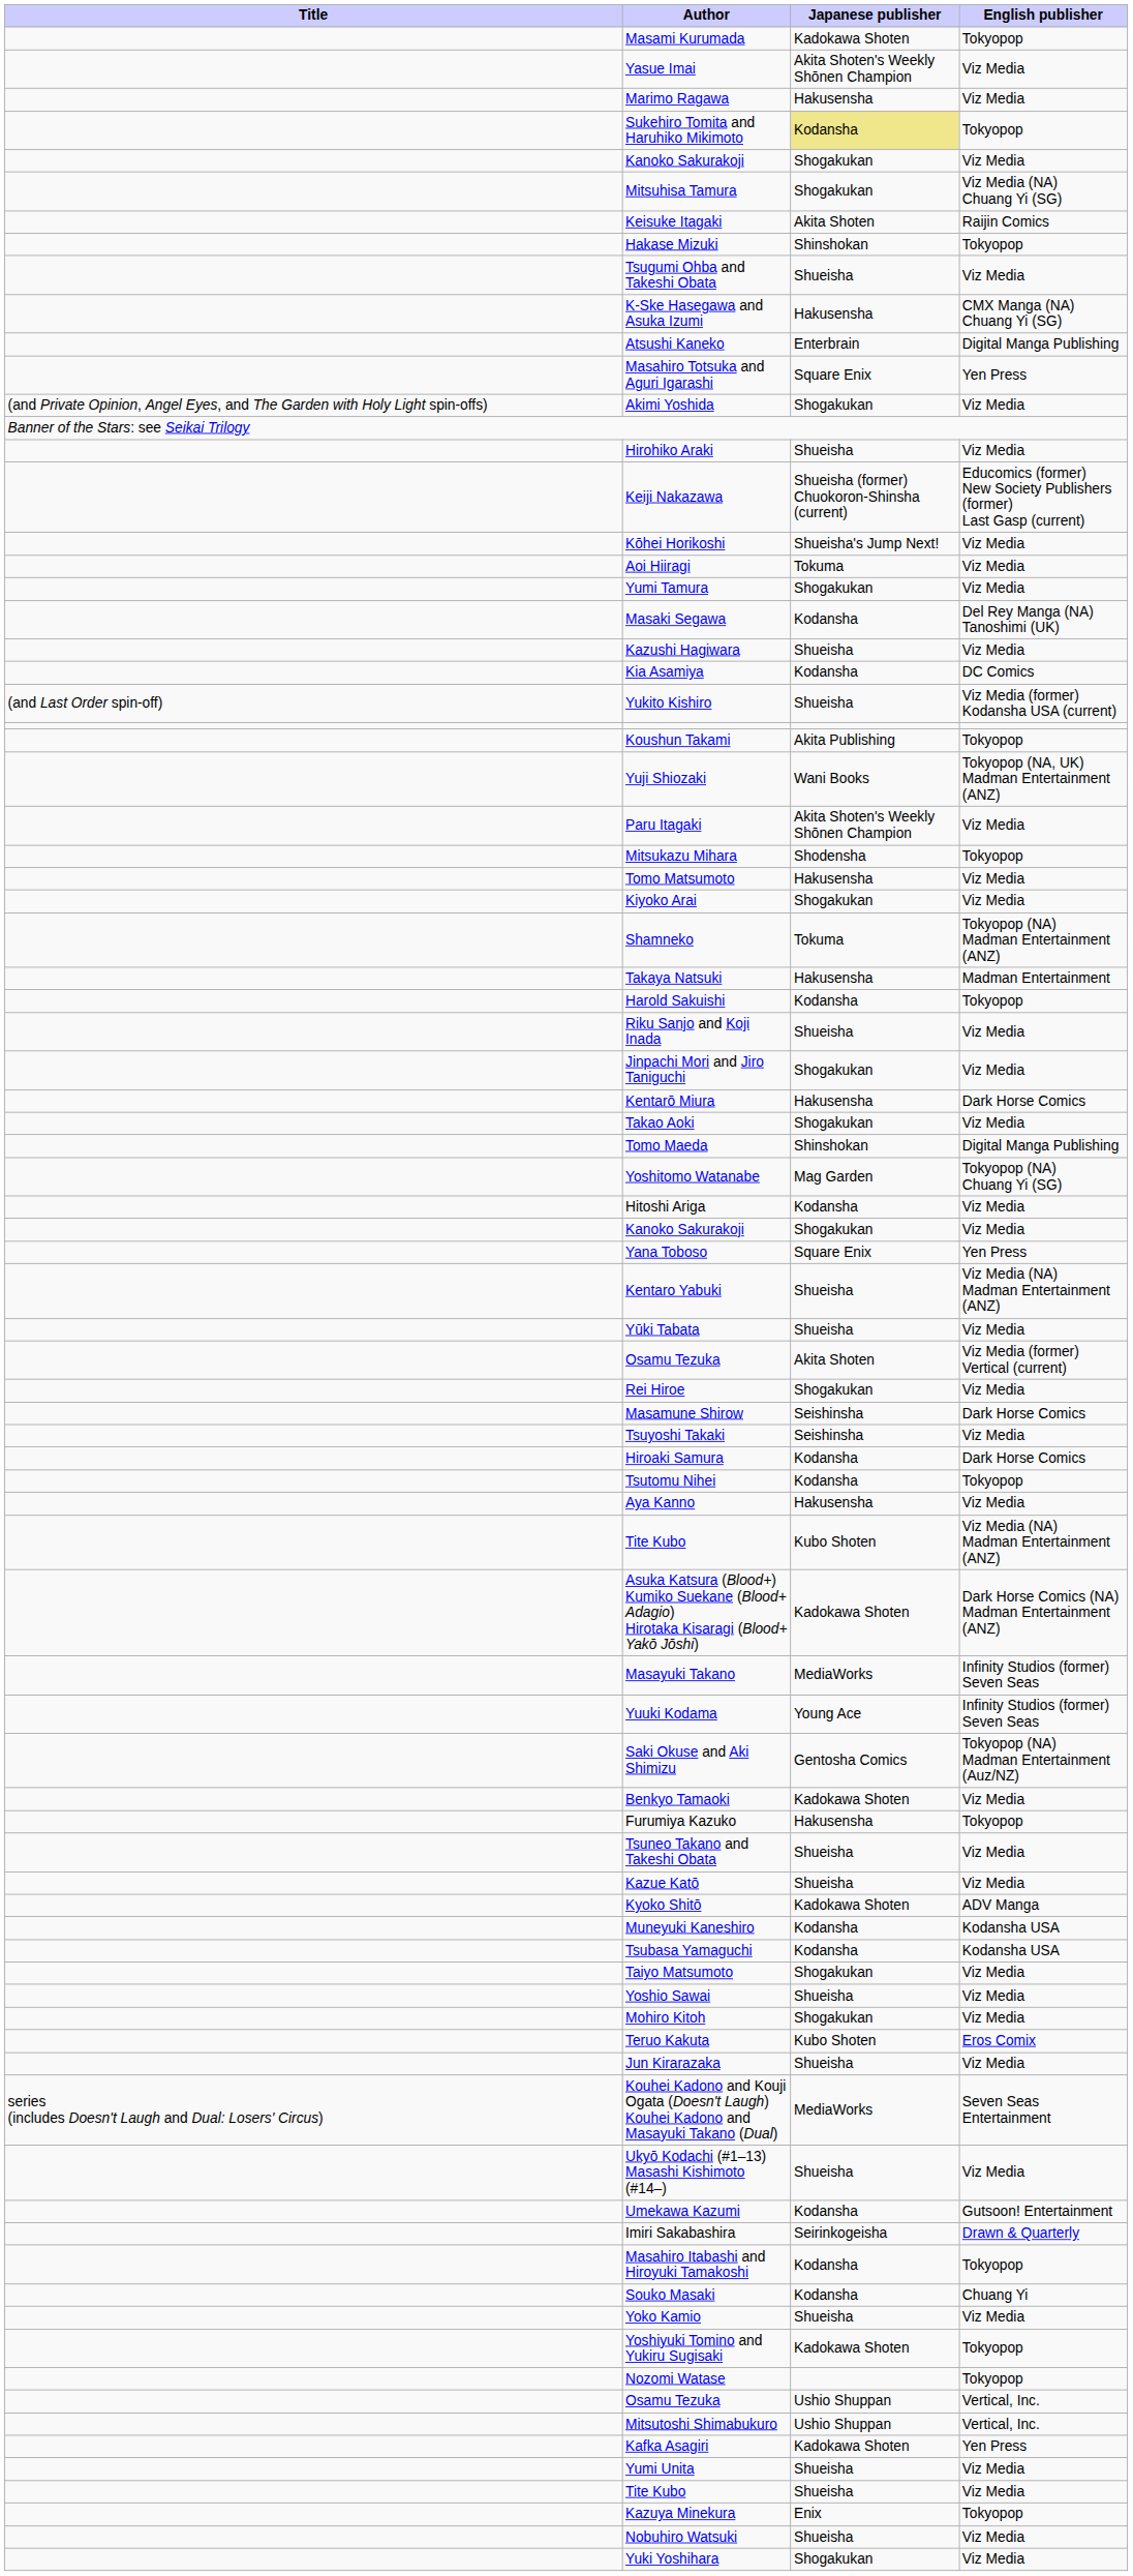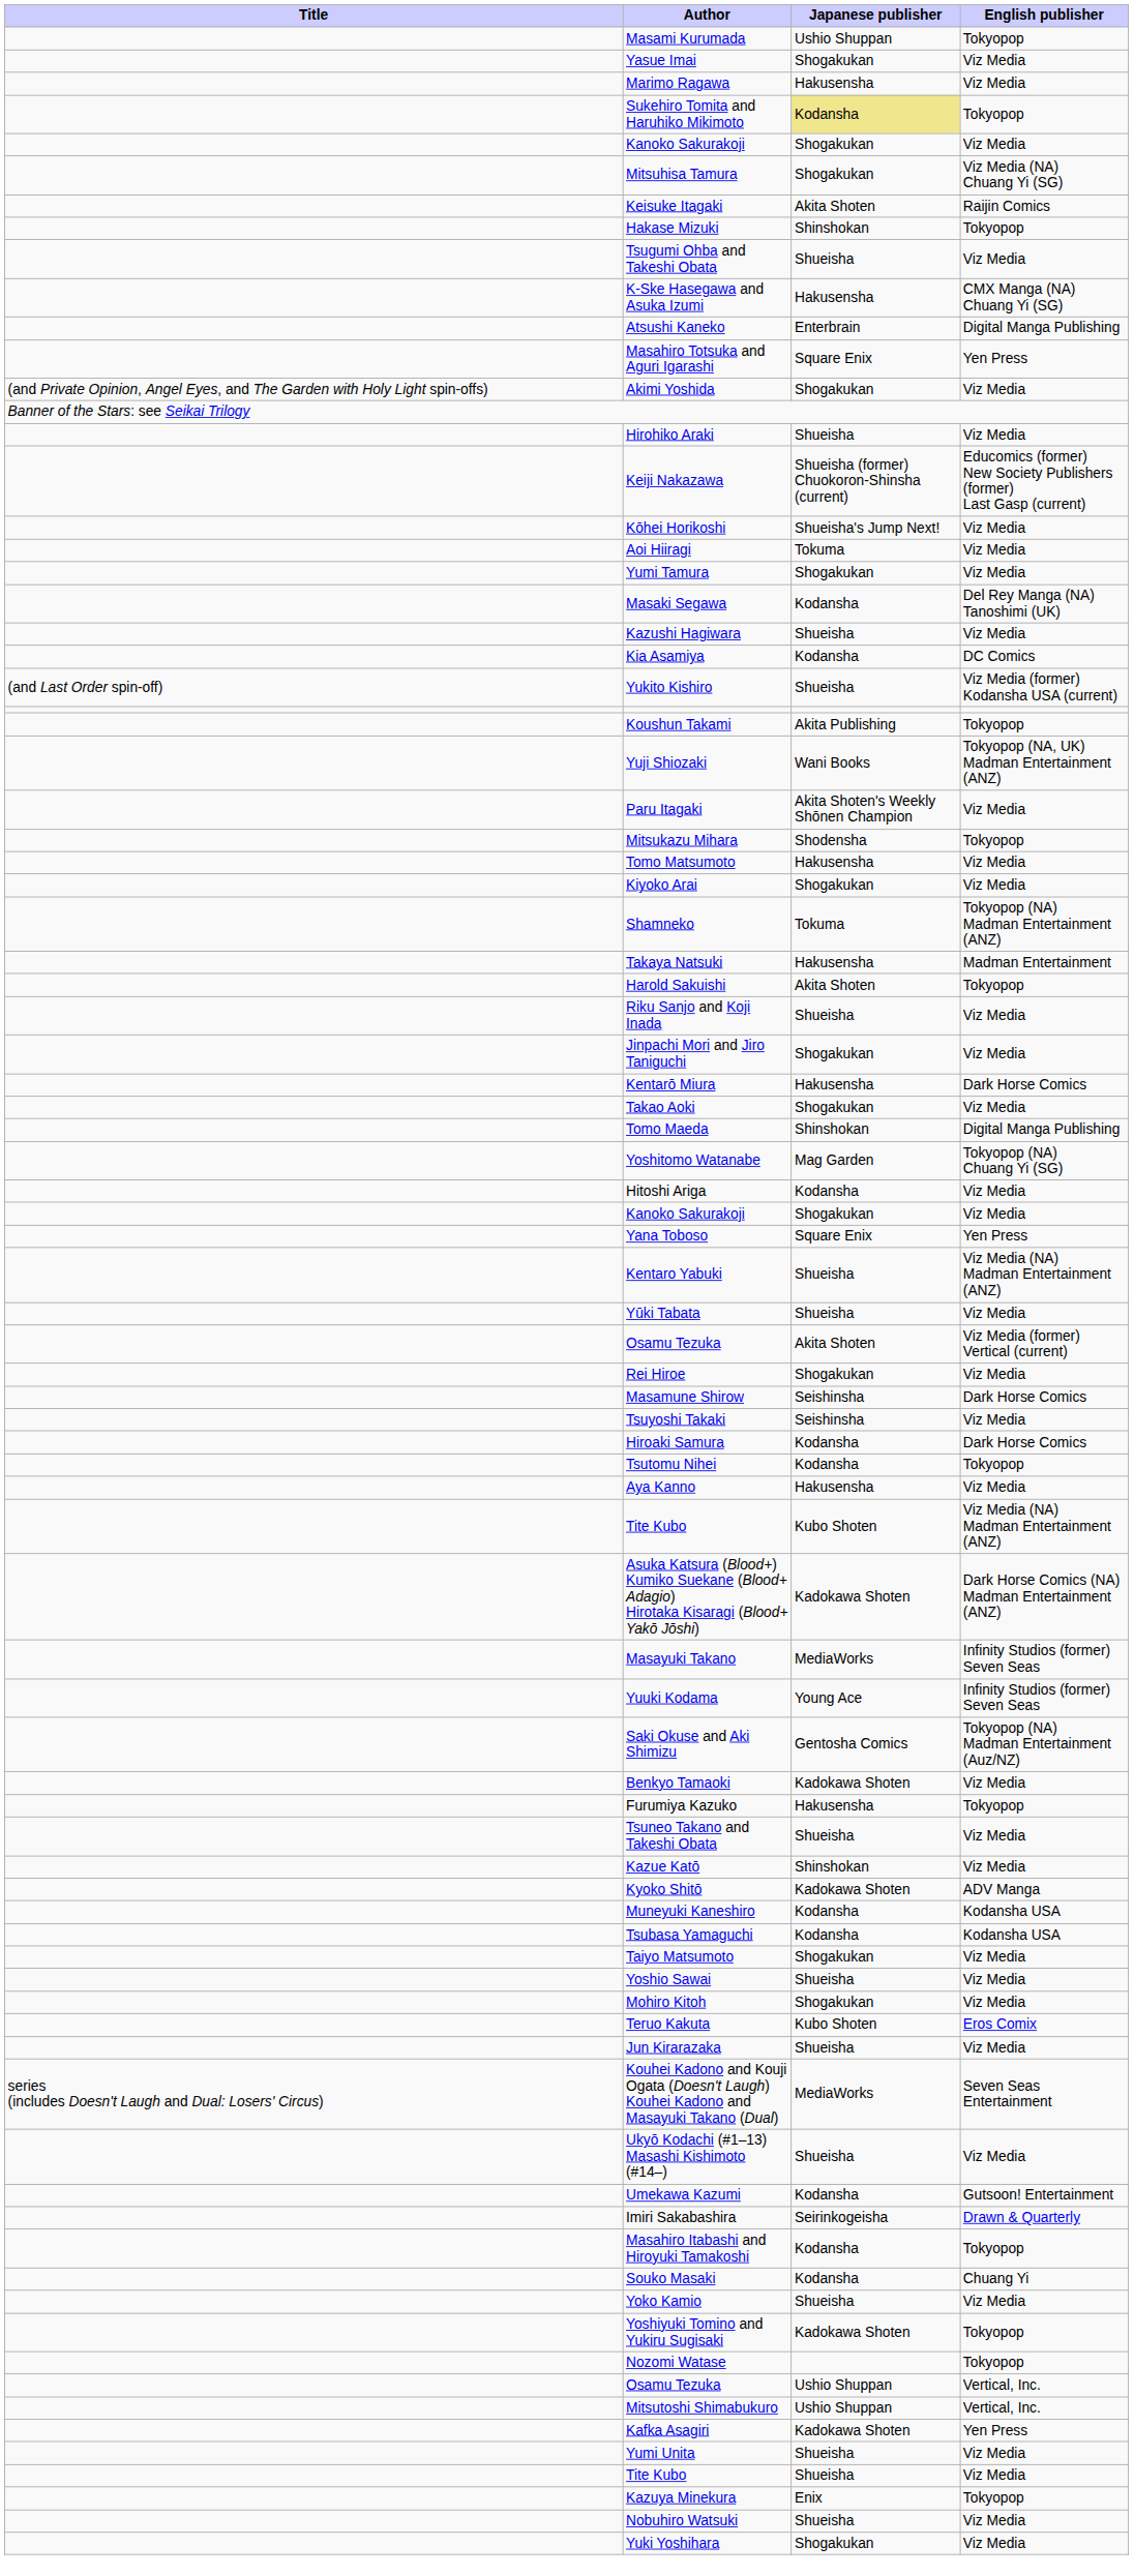 <table class="wikitable" style="width: 100%;">
 <tr>
 <th style="background: #ccf;">Title</th>
 <th style="background: #ccf; width: 15%;">Author</th>
 <th style="background: #ccf; width: 15%;">Japanese publisher</th>
 <th style="background: #ccf; width: 15%;">English publisher</th>
 </tr>
 <tr>
 <td></td>
 <td><a href='#'>Masami Kurumada</a></td>
-<td>Kadokawa Shoten</td>
+<td>Ushio Shuppan</td>
 <td>Tokyopop</td>
 </tr>
 <tr>
 <td></td>
 <td><a href='#'>Yasue Imai</a></td>
-<td>Akita Shoten's Weekly Shōnen Champion</td>
+<td>Shogakukan</td>
 <td>Viz Media</td>
 </tr>
 <tr>
 <td></td>
 <td><a href='#'>Marimo Ragawa</a></td>
 <td>Hakusensha</td>
 <td>Viz Media</td>
 </tr>
 <tr>
 <td></td>
 <td><a href='#'>Sukehiro Tomita</a> and <a href='#'>Haruhiko Mikimoto</a></td>
 <td style="background: khaki;">Kodansha</td>
 <td>Tokyopop</td>
 </tr>
 <tr>
 <td></td>
 <td><a href='#'>Kanoko Sakurakoji</a></td>
 <td>Shogakukan</td>
 <td>Viz Media</td>
 </tr>
 <tr>
 <td></td>
 <td><a href='#'>Mitsuhisa Tamura</a></td>
 <td>Shogakukan</td>
 <td>Viz Media (NA) <br> Chuang Yi (SG)</td>
 </tr>
 <tr>
 <td></td>
 <td><a href='#'>Keisuke Itagaki</a></td>
 <td>Akita Shoten</td>
 <td>Raijin Comics</td>
 </tr>
 <tr>
 <td></td>
 <td><a href='#'>Hakase Mizuki</a></td>
 <td>Shinshokan</td>
 <td>Tokyopop</td>
 </tr>
 <tr>
 <td></td>
 <td><a href='#'>Tsugumi Ohba</a> and <a href='#'>Takeshi Obata</a></td>
 <td>Shueisha</td>
 <td>Viz Media</td>
 </tr>
 <tr>
 <td></td>
 <td><a href='#'>K-Ske Hasegawa</a> and <a href='#'>Asuka Izumi</a></td>
 <td>Hakusensha</td>
 <td>CMX Manga (NA) <br> Chuang Yi (SG)</td>
 </tr>
 <tr>
 <td></td>
 <td><a href='#'>Atsushi Kaneko</a></td>
 <td>Enterbrain</td>
 <td>Digital Manga Publishing</td>
 </tr>
 <tr>
 <td></td>
 <td><a href='#'>Masahiro Totsuka</a> and <a href='#'>Aguri Igarashi</a></td>
 <td>Square Enix</td>
 <td>Yen Press</td>
 </tr>
 <tr>
 <td> <div>(and <em>Private Opinion</em>, <em>Angel Eyes</em>, and <em>The Garden with Holy Light</em> spin-offs)</div></td>
 <td><a href='#'>Akimi Yoshida</a></td>
 <td>Shogakukan</td>
 <td>Viz Media</td>
 </tr>
 <tr>
 <td colspan="4"><em>Banner of the Stars</em>: see <em><a href='#'>Seikai Trilogy</a></em></td>
 </tr>
 <tr>
 <td></td>
 <td><a href='#'>Hirohiko Araki</a></td>
 <td>Shueisha</td>
 <td>Viz Media</td>
 </tr>
 <tr>
 <td></td>
 <td><a href='#'>Keiji Nakazawa</a></td>
 <td>Shueisha (former) <br> Chuokoron-Shinsha (current)</td>
 <td>Educomics (former) <br> New Society Publishers (former) <br> Last Gasp (current)</td>
 </tr>
 <tr>
 <td></td>
 <td><a href='#'>Kōhei Horikoshi</a></td>
 <td>Shueisha's Jump Next!</td>
 <td>Viz Media</td>
 </tr>
 <tr>
 <td></td>
 <td><a href='#'>Aoi Hiiragi</a></td>
 <td>Tokuma</td>
 <td>Viz Media</td>
 </tr>
 <tr>
 <td></td>
 <td><a href='#'>Yumi Tamura</a></td>
 <td>Shogakukan</td>
 <td>Viz Media</td>
 </tr>
 <tr>
 <td></td>
 <td><a href='#'>Masaki Segawa</a></td>
 <td>Kodansha</td>
 <td>Del Rey Manga (NA) <br> Tanoshimi (UK)</td>
 </tr>
 <tr>
 <td></td>
 <td><a href='#'>Kazushi Hagiwara</a></td>
 <td>Shueisha</td>
 <td>Viz Media</td>
 </tr>
 <tr>
 <td></td>
 <td><a href='#'>Kia Asamiya</a></td>
 <td>Kodansha</td>
 <td>DC Comics</td>
 </tr>
 <tr>
 <td> <div>(and <em>Last Order</em> spin-off)</div></td>
 <td><a href='#'>Yukito Kishiro</a></td>
 <td>Shueisha</td>
 <td>Viz Media (former)<br>Kodansha USA (current)</td>
 </tr>
 <tr>
 <td></td>
 <td></td>
 <td></td>
 <td></td>
 </tr>
 <tr>
 <td></td>
 <td><a href='#'>Koushun Takami</a></td>
 <td>Akita Publishing</td>
 <td>Tokyopop</td>
 </tr>
 <tr>
 <td></td>
 <td><a href='#'>Yuji Shiozaki</a></td>
 <td>Wani Books</td>
 <td>Tokyopop (NA, UK) <br> Madman Entertainment (ANZ)</td>
 </tr>
 <tr>
 <td></td>
 <td><a href='#'>Paru Itagaki</a></td>
 <td>Akita Shoten's Weekly Shōnen Champion</td>
 <td>Viz Media</td>
 </tr>
 <tr>
 <td></td>
 <td><a href='#'>Mitsukazu Mihara</a></td>
 <td>Shodensha</td>
 <td>Tokyopop</td>
 </tr>
 <tr>
 <td></td>
 <td><a href='#'>Tomo Matsumoto</a></td>
 <td>Hakusensha</td>
 <td>Viz Media</td>
 </tr>
 <tr>
 <td></td>
 <td><a href='#'>Kiyoko Arai</a></td>
 <td>Shogakukan</td>
 <td>Viz Media</td>
 </tr>
 <tr>
 <td></td>
 <td><a href='#'>Shamneko</a></td>
 <td>Tokuma</td>
 <td>Tokyopop (NA) <br> Madman Entertainment (ANZ)</td>
 </tr>
 <tr>
 <td></td>
 <td><a href='#'>Takaya Natsuki</a></td>
 <td>Hakusensha</td>
 <td>Madman Entertainment</td>
 </tr>
 <tr>
 <td></td>
 <td><a href='#'>Harold Sakuishi</a></td>
-<td>Kodansha</td>
+<td>Akita Shoten</td>
 <td>Tokyopop</td>
 </tr>
 <tr>
 <td></td>
 <td><a href='#'>Riku Sanjo</a> and <a href='#'>Koji Inada</a></td>
 <td>Shueisha</td>
 <td>Viz Media</td>
 </tr>
 <tr>
 <td></td>
 <td><a href='#'>Jinpachi Mori</a> and <a href='#'>Jiro Taniguchi</a></td>
 <td>Shogakukan</td>
 <td>Viz Media</td>
 </tr>
 <tr>
 <td></td>
 <td><a href='#'>Kentarō Miura</a></td>
 <td>Hakusensha</td>
 <td>Dark Horse Comics</td>
 </tr>
 <tr>
 <td></td>
 <td><a href='#'>Takao Aoki</a></td>
 <td>Shogakukan</td>
 <td>Viz Media</td>
 </tr>
 <tr>
 <td></td>
 <td><a href='#'>Tomo Maeda</a></td>
 <td>Shinshokan</td>
 <td>Digital Manga Publishing</td>
 </tr>
 <tr>
 <td></td>
 <td><a href='#'>Yoshitomo Watanabe</a></td>
 <td>Mag Garden</td>
 <td>Tokyopop (NA) <br> Chuang Yi (SG)</td>
 </tr>
 <tr>
 <td></td>
 <td>Hitoshi Ariga</td>
 <td>Kodansha</td>
 <td>Viz Media</td>
 </tr>
 <tr>
 <td></td>
 <td><a href='#'>Kanoko Sakurakoji</a></td>
 <td>Shogakukan</td>
 <td>Viz Media</td>
 </tr>
 <tr>
 <td></td>
 <td><a href='#'>Yana Toboso</a></td>
 <td>Square Enix</td>
 <td>Yen Press</td>
 </tr>
 <tr>
 <td></td>
 <td><a href='#'>Kentaro Yabuki</a></td>
 <td>Shueisha</td>
 <td>Viz Media (NA) <br> Madman Entertainment (ANZ)</td>
 </tr>
 <tr>
 <td></td>
 <td><a href='#'>Yūki Tabata</a></td>
 <td>Shueisha</td>
 <td>Viz Media</td>
 </tr>
 <tr>
 <td></td>
 <td><a href='#'>Osamu Tezuka</a></td>
 <td>Akita Shoten</td>
 <td>Viz Media (former) <br> Vertical (current)</td>
 </tr>
 <tr>
 <td></td>
 <td><a href='#'>Rei Hiroe</a></td>
 <td>Shogakukan</td>
 <td>Viz Media</td>
 </tr>
 <tr>
 <td></td>
 <td><a href='#'>Masamune Shirow</a></td>
 <td>Seishinsha</td>
 <td>Dark Horse Comics</td>
 </tr>
 <tr>
 <td></td>
 <td><a href='#'>Tsuyoshi Takaki</a></td>
 <td>Seishinsha</td>
 <td>Viz Media</td>
 </tr>
 <tr>
 <td></td>
 <td><a href='#'>Hiroaki Samura</a></td>
 <td>Kodansha</td>
 <td>Dark Horse Comics</td>
 </tr>
 <tr>
 <td></td>
 <td><a href='#'>Tsutomu Nihei</a></td>
 <td>Kodansha</td>
 <td>Tokyopop</td>
 </tr>
 <tr>
 <td></td>
 <td><a href='#'>Aya Kanno</a></td>
 <td>Hakusensha</td>
 <td>Viz Media</td>
 </tr>
 <tr>
 <td></td>
 <td><a href='#'>Tite Kubo</a></td>
 <td>Kubo Shoten</td>
 <td>Viz Media (NA) <br> Madman Entertainment (ANZ)</td>
 </tr>
 <tr>
 <td></td>
 <td><a href='#'>Asuka Katsura</a> (<em>Blood+</em>) <br> <a href='#'>Kumiko Suekane</a> (<em>Blood+ Adagio</em>) <br> <a href='#'>Hirotaka Kisaragi</a> (<em>Blood+ Yakō Jōshi</em>)</td>
 <td>Kadokawa Shoten</td>
 <td>Dark Horse Comics (NA) <br> Madman Entertainment (ANZ)</td>
 </tr>
 <tr>
 <td></td>
 <td><a href='#'>Masayuki Takano</a></td>
 <td>MediaWorks</td>
 <td>Infinity Studios (former) <br> Seven Seas</td>
 </tr>
 <tr>
 <td></td>
 <td><a href='#'>Yuuki Kodama</a></td>
 <td>Young Ace</td>
 <td>Infinity Studios (former) <br> Seven Seas</td>
 </tr>
 <tr>
 <td></td>
 <td><a href='#'>Saki Okuse</a> and <a href='#'>Aki Shimizu</a></td>
 <td>Gentosha Comics</td>
 <td>Tokyopop (NA) <br> Madman Entertainment (Auz/NZ)</td>
 </tr>
 <tr>
 <td></td>
 <td><a href='#'>Benkyo Tamaoki</a></td>
 <td>Kadokawa Shoten</td>
 <td>Viz Media</td>
 </tr>
 <tr>
 <td></td>
 <td>Furumiya Kazuko</td>
 <td>Hakusensha</td>
 <td>Tokyopop</td>
 </tr>
 <tr>
 <td></td>
 <td><a href='#'>Tsuneo Takano</a> and <a href='#'>Takeshi Obata</a></td>
 <td>Shueisha</td>
 <td>Viz Media</td>
 </tr>
 <tr>
 <td></td>
 <td><a href='#'>Kazue Katō</a></td>
-<td>Shueisha</td>
+<td>Shinshokan</td>
 <td>Viz Media</td>
 </tr>
 <tr>
 <td></td>
 <td><a href='#'>Kyoko Shitō</a></td>
 <td>Kadokawa Shoten</td>
 <td>ADV Manga</td>
 </tr>
 <tr>
 <td></td>
 <td><a href='#'>Muneyuki Kaneshiro</a></td>
 <td>Kodansha</td>
 <td>Kodansha USA</td>
 </tr>
 <tr>
 <td></td>
 <td><a href='#'>Tsubasa Yamaguchi</a></td>
 <td>Kodansha</td>
 <td>Kodansha USA</td>
 </tr>
 <tr>
 <td></td>
 <td><a href='#'>Taiyo Matsumoto</a></td>
 <td>Shogakukan</td>
 <td>Viz Media</td>
 </tr>
 <tr>
 <td></td>
 <td><a href='#'>Yoshio Sawai</a></td>
 <td>Shueisha</td>
 <td>Viz Media</td>
 </tr>
 <tr>
 <td></td>
 <td><a href='#'>Mohiro Kitoh</a></td>
 <td>Shogakukan</td>
 <td>Viz Media</td>
 </tr>
 <tr>
 <td></td>
 <td><a href='#'>Teruo Kakuta</a></td>
 <td>Kubo Shoten</td>
 <td><a href='#'>Eros Comix</a></td>
 </tr>
 <tr>
 <td></td>
 <td><a href='#'>Jun Kirarazaka</a></td>
 <td>Shueisha</td>
 <td>Viz Media</td>
 </tr>
 <tr>
 <td> series <div>(includes <em>Doesn't Laugh</em> and <em>Dual: Losers' Circus</em>)</div></td>
 <td><a href='#'>Kouhei Kadono</a> and Kouji Ogata (<em>Doesn't Laugh</em>) <br> <a href='#'>Kouhei Kadono</a> and <a href='#'>Masayuki Takano</a> (<em>Dual</em>)</td>
 <td>MediaWorks</td>
 <td>Seven Seas Entertainment</td>
 </tr>
 <tr>
 <td></td>
 <td><a href='#'>Ukyō Kodachi</a> (#1–13) <a href='#'>Masashi Kishimoto</a> (#14–)</td>
 <td>Shueisha</td>
 <td>Viz Media</td>
 </tr>
 <tr>
 <td></td>
 <td><a href='#'>Umekawa Kazumi</a></td>
 <td>Kodansha</td>
 <td>Gutsoon! Entertainment</td>
 </tr>
 <tr>
 <td></td>
 <td>Imiri Sakabashira</td>
 <td>Seirinkogeisha</td>
 <td><a href='#'>Drawn & Quarterly</a></td>
 </tr>
 <tr>
 <td></td>
 <td><a href='#'>Masahiro Itabashi</a> and <a href='#'>Hiroyuki Tamakoshi</a></td>
 <td>Kodansha</td>
 <td>Tokyopop</td>
 </tr>
 <tr>
 <td></td>
 <td><a href='#'>Souko Masaki</a></td>
 <td>Kodansha</td>
 <td>Chuang Yi</td>
 </tr>
 <tr>
 <td></td>
 <td><a href='#'>Yoko Kamio</a></td>
 <td>Shueisha</td>
 <td>Viz Media</td>
 </tr>
 <tr>
 <td></td>
 <td><a href='#'>Yoshiyuki Tomino</a> and <a href='#'>Yukiru Sugisaki</a></td>
 <td>Kadokawa Shoten</td>
 <td>Tokyopop</td>
 </tr>
 <tr>
 <td></td>
 <td><a href='#'>Nozomi Watase</a></td>
 <td></td>
 <td>Tokyopop</td>
 </tr>
 <tr>
 <td></td>
 <td><a href='#'>Osamu Tezuka</a></td>
 <td>Ushio Shuppan</td>
 <td>Vertical, Inc.</td>
 </tr>
 <tr>
 <td></td>
 <td><a href='#'>Mitsutoshi Shimabukuro</a></td>
 <td>Ushio Shuppan</td>
 <td>Vertical, Inc.</td>
 </tr>
 <tr>
 <td></td>
 <td><a href='#'>Kafka Asagiri</a></td>
 <td>Kadokawa Shoten</td>
 <td>Yen Press</td>
 </tr>
 <tr>
 <td></td>
 <td><a href='#'>Yumi Unita</a></td>
 <td>Shueisha</td>
 <td>Viz Media</td>
 </tr>
 <tr>
 <td></td>
 <td><a href='#'>Tite Kubo</a></td>
 <td>Shueisha</td>
 <td>Viz Media</td>
 </tr>
 <tr>
 <td></td>
 <td><a href='#'>Kazuya Minekura</a></td>
 <td>Enix</td>
 <td>Tokyopop</td>
 </tr>
 <tr>
 <td></td>
 <td><a href='#'>Nobuhiro Watsuki</a></td>
 <td>Shueisha</td>
 <td>Viz Media</td>
 </tr>
 <tr>
 <td></td>
 <td><a href='#'>Yuki Yoshihara</a></td>
 <td>Shogakukan</td>
 <td>Viz Media</td>
 </tr>
 </table>
